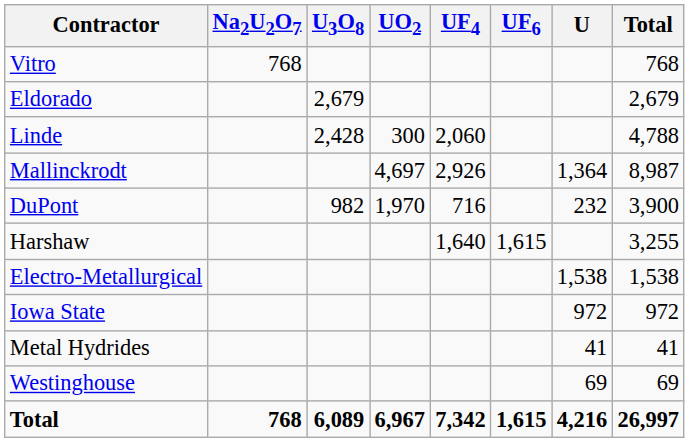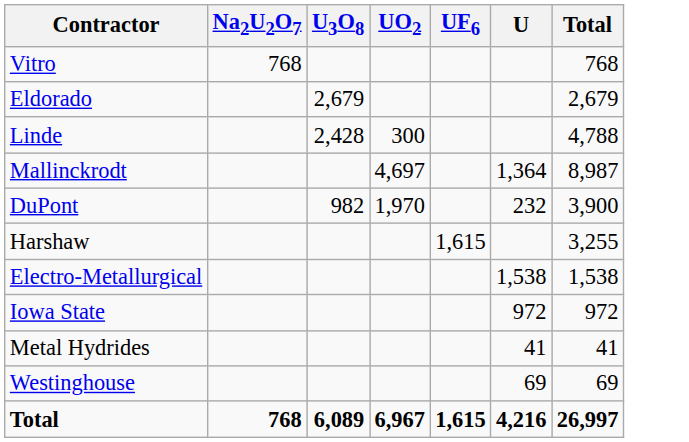 <table class="wikitable sortable floatright">
 <tr>
 <th>Contractor</th>
 <th><a href='#'>Na<sub>2</sub>U<sub>2</sub>O<sub>7</sub></a></th>
 <th><a href='#'>U<sub>3</sub>O<sub>8</sub></a></th>
 <th><a href='#'>UO<sub>2</sub></a></th>
-<th><a href='#'>UF<sub>4</sub></a></th>
 <th><a href='#'>UF<sub>6</sub></a></th>
 <th>U</th>
 <th>Total</th>
 </tr>
 <tr>
 <td><a href='#'>Vitro</a></td>
 <td align=right>768</td>
-<td></td>
 <td></td>
 <td></td>
 <td></td>
 <td></td>
 <td align=right>768</td>
 </tr>
 <tr>
 <td><a href='#'>Eldorado</a></td>
 <td></td>
 <td align=right>2,679</td>
 <td></td>
 <td></td>
 <td></td>
-<td></td>
 <td align=right>2,679</td>
 </tr>
 <tr>
 <td><a href='#'>Linde</a></td>
 <td></td>
 <td align=right>2,428</td>
 <td align=right>300</td>
-<td align=right>2,060</td>
 <td></td>
 <td></td>
 <td align=right>4,788</td>
 </tr>
 <tr>
 <td><a href='#'>Mallinckrodt</a></td>
 <td></td>
 <td></td>
 <td align=right>4,697</td>
-<td align=right>2,926</td>
 <td></td>
 <td align=right>1,364</td>
 <td align=right>8,987</td>
 </tr>
 <tr>
 <td><a href='#'>DuPont</a></td>
 <td></td>
 <td align=right>982</td>
 <td align=right>1,970</td>
-<td align=right>716</td>
 <td></td>
 <td align=right>232</td>
 <td align=right>3,900</td>
 </tr>
 <tr>
 <td>Harshaw</td>
 <td></td>
 <td></td>
 <td></td>
-<td align=right>1,640</td>
 <td align=right>1,615</td>
 <td></td>
 <td align=right>3,255</td>
 </tr>
 <tr>
 <td><a href='#'>Electro-Metallurgical</a></td>
-<td></td>
 <td></td>
 <td></td>
 <td></td>
 <td></td>
 <td align=right>1,538</td>
 <td align=right>1,538</td>
 </tr>
 <tr>
 <td><a href='#'>Iowa State</a></td>
 <td></td>
 <td></td>
 <td></td>
 <td></td>
-<td></td>
 <td align=right>972</td>
 <td align=right>972</td>
 </tr>
 <tr>
 <td>Metal Hydrides</td>
-<td></td>
 <td></td>
 <td></td>
 <td></td>
 <td></td>
 <td align=right>41</td>
 <td align=right>41</td>
 </tr>
 <tr>
 <td><a href='#'>Westinghouse</a></td>
 <td></td>
 <td></td>
 <td></td>
 <td></td>
-<td></td>
 <td align=right>69</td>
 <td align=right>69</td>
 </tr>
 <tr>
 <td><strong>Total</strong></td>
 <td align=right><strong>768</strong></td>
 <td align=right><strong>6,089</strong></td>
 <td align=right><strong>6,967</strong></td>
-<td align=right><strong>7,342</strong></td>
 <td align=right><strong>1,615</strong></td>
 <td align=right><strong>4,216</strong></td>
 <td align=right><strong>26,997</strong></td>
 </tr>
 </table>
